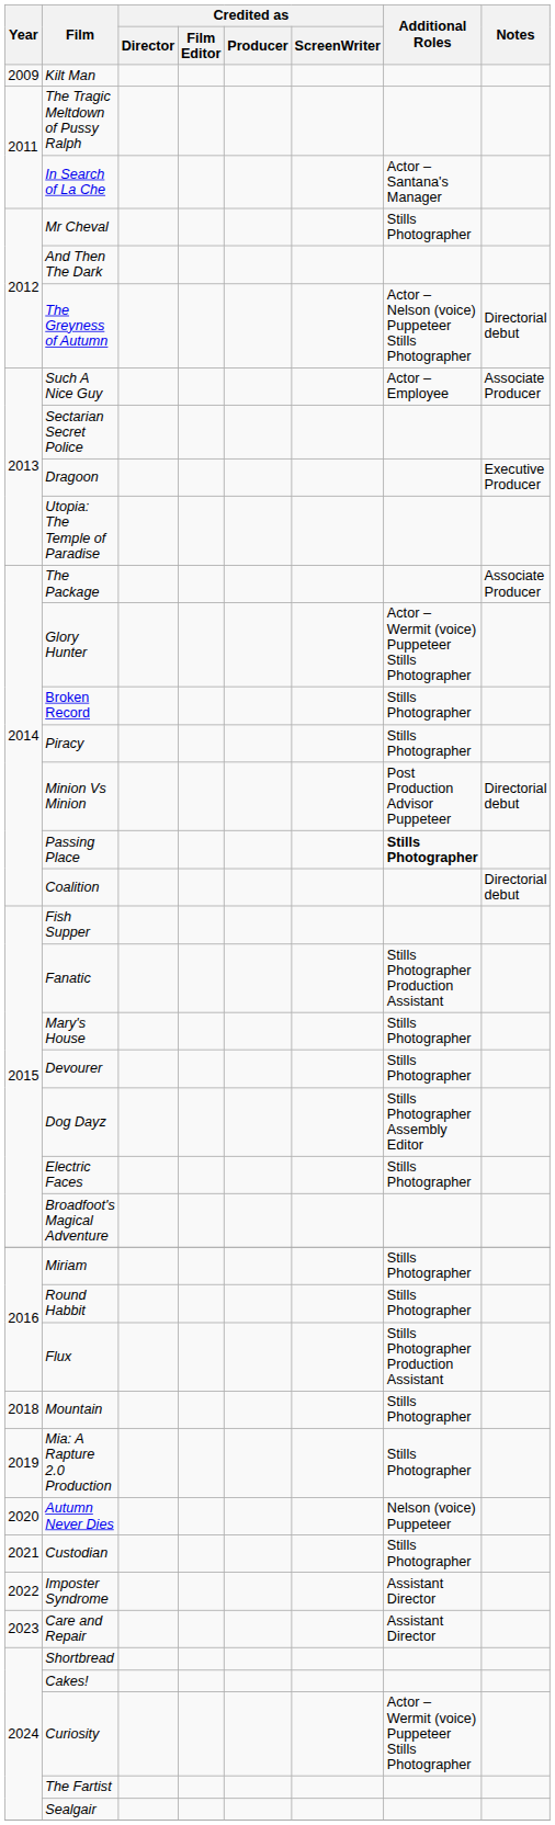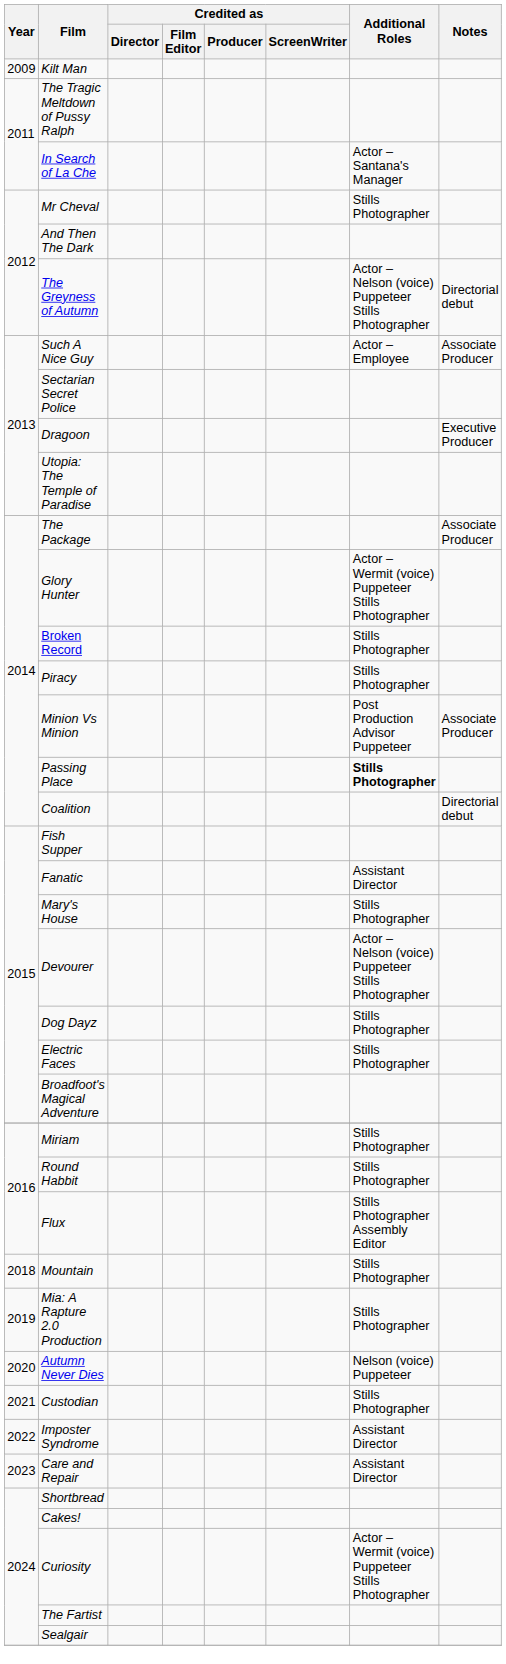 <table class="wikitable sortable" style="margin-right: 0;">
 <tr>
 <th rowspan="2" style="width:33px;">Year</th>
 <th rowspan="2" style="width:250px;">Film</th>
 <th colspan="4">Credited as</th>
 <th rowspan="2">Additional Roles</th>
 <th rowspan="2">Notes</th>
 </tr>
 <tr>
 <th style="width:65px;">Director</th>
 <th style="width:65px;">Film Editor</th>
 <th style="width:65px;">Producer</th>
 <th style="width:65px;">ScreenWriter</th>
 </tr>
 <tr>
 <td>2009</td>
 <td style="text-align:left"><em>Kilt Man</em></td>
 <td></td>
 <td></td>
 <td></td>
 <td></td>
 <td></td>
 <td></td>
 </tr>
 <tr>
 <td rowspan="2">2011</td>
 <td style="text-align:left"><em>The Tragic Meltdown of Pussy Ralph</em></td>
 <td></td>
 <td></td>
 <td></td>
 <td></td>
 <td></td>
 <td></td>
 </tr>
 <tr>
 <td style="text-align:left"><em><a href='#'>In Search of La Che</a></em></td>
 <td></td>
 <td></td>
 <td></td>
 <td></td>
 <td>Actor – Santana's Manager</td>
 <td></td>
 </tr>
 <tr>
 <td rowspan="3">2012</td>
 <td style="text-align:left"><em>Mr Cheval</em></td>
 <td></td>
 <td></td>
 <td></td>
 <td></td>
 <td>Stills Photographer</td>
 <td></td>
 </tr>
 <tr>
 <td style="text-align:left"><em>And Then The Dark</em></td>
 <td></td>
 <td></td>
 <td></td>
 <td></td>
 <td></td>
 <td></td>
 </tr>
 <tr>
 <td style="text-align:left"><em><a href='#'>The Greyness of Autumn</a></em></td>
 <td></td>
 <td></td>
 <td></td>
 <td></td>
 <td>Actor – Nelson (voice)<br>Puppeteer<br>Stills Photographer</td>
 <td>Directorial debut</td>
 </tr>
 <tr>
 <td rowspan="4">2013</td>
 <td style="text-align:left"><em>Such A Nice Guy</em></td>
 <td></td>
 <td></td>
 <td></td>
 <td></td>
 <td>Actor – Employee</td>
 <td>Associate Producer</td>
 </tr>
 <tr>
 <td style="text-align:left"><em>Sectarian Secret Police</em></td>
 <td></td>
 <td></td>
 <td></td>
 <td></td>
 <td></td>
 <td></td>
 </tr>
 <tr>
 <td style="text-align:left"><em>Dragoon</em></td>
 <td></td>
 <td></td>
 <td></td>
 <td></td>
 <td></td>
 <td>Executive Producer</td>
 </tr>
 <tr>
 <td style="text-align:left"><em>Utopia: The Temple of Paradise</em></td>
 <td></td>
 <td></td>
 <td></td>
 <td></td>
 <td></td>
 <td></td>
 </tr>
 <tr>
 <td rowspan="7">2014</td>
 <td style="text-align:left"><em>The Package</em></td>
 <td></td>
 <td></td>
 <td></td>
 <td></td>
 <td></td>
 <td>Associate Producer</td>
 </tr>
 <tr>
 <td style="text-align:left"><em>Glory Hunter</em></td>
 <td></td>
 <td></td>
 <td></td>
 <td></td>
 <td>Actor – Wermit (voice)<br>Puppeteer<br>Stills Photographer</td>
 <td></td>
 </tr>
 <tr>
 <td style="text-align:left"><em><a href='#'></em>Broken Record<em></a></em></td>
 <td></td>
 <td></td>
 <td></td>
 <td></td>
 <td>Stills Photographer</td>
 <td></td>
 </tr>
 <tr>
 <td style="text-align:left"><em>Piracy</em></td>
 <td></td>
 <td></td>
 <td></td>
 <td></td>
 <td>Stills Photographer</td>
 <td></td>
 </tr>
 <tr>
 <td style="text-align:left"><em>Minion Vs Minion</em></td>
 <td></td>
 <td></td>
 <td></td>
 <td></td>
 <td>Post Production Advisor<br>Puppeteer</td>
-<td>Directorial debut</td>
+<td>Associate Producer</td>
 </tr>
 <tr>
 <td style="text-align:left"><em>Passing Place</em></td>
 <td></td>
 <td></td>
 <td></td>
 <td></td>
 <td><strong>Stills Photographer</strong></td>
 <td></td>
 </tr>
 <tr>
 <td style="text-align:left"><em>Coalition</em></td>
 <td></td>
 <td></td>
 <td></td>
 <td></td>
 <td></td>
 <td>Directorial debut</td>
 </tr>
 <tr>
 <td rowspan="7">2015</td>
 <td style="text-align:left"><em>Fish Supper</em></td>
 <td></td>
 <td></td>
 <td></td>
 <td></td>
 <td></td>
 <td></td>
 </tr>
 <tr>
 <td style="text-align:left"><em>Fanatic</em></td>
 <td></td>
 <td></td>
 <td></td>
 <td></td>
-<td>Stills Photographer<br>Production Assistant</td>
+<td>Assistant Director</td>
 <td></td>
 </tr>
 <tr>
 <td style="text-align:left"><em>Mary's House</em></td>
 <td></td>
 <td></td>
 <td></td>
 <td></td>
 <td>Stills Photographer</td>
 <td></td>
 </tr>
 <tr>
 <td style="text-align:left"><em>Devourer</em></td>
 <td></td>
 <td></td>
 <td></td>
 <td></td>
-<td>Stills Photographer</td>
+<td>Actor – Nelson (voice)<br>Puppeteer<br>Stills Photographer</td>
 <td></td>
 </tr>
 <tr>
 <td style="text-align:left"><em>Dog Dayz</em></td>
 <td></td>
 <td></td>
 <td></td>
 <td></td>
-<td>Stills Photographer<br>Assembly Editor</td>
+<td>Stills Photographer</td>
 <td></td>
 </tr>
 <tr>
 <td style="text-align:left"><em>Electric Faces</em></td>
 <td></td>
 <td></td>
 <td></td>
 <td></td>
 <td>Stills Photographer</td>
 <td></td>
 </tr>
 <tr>
 <td style="text-align:left"><em>Broadfoot's Magical Adventure</em></td>
 <td></td>
 <td></td>
 <td></td>
 <td></td>
 <td></td>
 <td></td>
 </tr>
 <tr>
 </tr>
 <tr>
 <td rowspan="3">2016</td>
 <td style="text-align:left"><em>Miriam</em></td>
 <td></td>
 <td></td>
 <td></td>
 <td></td>
 <td>Stills Photographer</td>
 <td></td>
 </tr>
 <tr>
 <td style="text-align:left"><em>Round Habbit</em></td>
 <td></td>
 <td></td>
 <td></td>
 <td></td>
 <td>Stills Photographer</td>
 <td></td>
 </tr>
 <tr>
 <td style="text-align:left"><em>Flux</em></td>
 <td></td>
 <td></td>
 <td></td>
 <td></td>
-<td>Stills Photographer<br>Production Assistant</td>
+<td>Stills Photographer<br>Assembly Editor</td>
 <td></td>
 </tr>
 <tr>
 <td rowspan="1">2018</td>
 <td style="text-align:left"><em>Mountain</em></td>
 <td></td>
 <td></td>
 <td></td>
 <td></td>
 <td>Stills Photographer</td>
 <td></td>
 </tr>
 <tr>
 <td rowspan="1">2019</td>
 <td style="text-align:left"><em>Mia: A Rapture 2.0 Production</em></td>
 <td></td>
 <td></td>
 <td></td>
 <td></td>
 <td>Stills Photographer</td>
 <td></td>
 </tr>
 <tr>
 <td rowspan="1">2020</td>
 <td style="text-align:left"><em><a href='#'>Autumn Never Dies</a></em></td>
 <td></td>
 <td></td>
 <td></td>
 <td></td>
 <td>Nelson (voice)<br>Puppeteer</td>
 <td></td>
 </tr>
 <tr>
 <td rowspan="1">2021</td>
 <td style="text-align:left"><em>Custodian</em></td>
 <td></td>
 <td></td>
 <td></td>
 <td></td>
 <td>Stills Photographer</td>
 <td></td>
 </tr>
 <tr>
 <td rowspan="1">2022</td>
 <td style="text-align:left"><em>Imposter Syndrome</em></td>
 <td></td>
 <td></td>
 <td></td>
 <td></td>
 <td>Assistant Director</td>
 <td></td>
 </tr>
 <tr>
 <td rowspan="1">2023</td>
 <td style="text-align:left"><em>Care and Repair</em></td>
 <td></td>
 <td></td>
 <td></td>
 <td></td>
 <td>Assistant Director</td>
 <td></td>
 </tr>
 <tr>
 <td rowspan="5">2024</td>
 <td style="text-align:left"><em>Shortbread</em></td>
 <td></td>
 <td></td>
 <td></td>
 <td></td>
 <td></td>
 <td></td>
 </tr>
 <tr>
 <td style="text-align:left"><em>Cakes!</em></td>
 <td></td>
 <td></td>
 <td></td>
 <td></td>
 <td></td>
 <td></td>
 </tr>
 <tr>
 <td style="text-align:left"><em>Curiosity</em></td>
 <td></td>
 <td></td>
 <td></td>
 <td></td>
 <td>Actor – Wermit (voice)<br>Puppeteer<br>Stills Photographer</td>
 <td></td>
 </tr>
 <tr>
 <td style="text-align:left"><em>The Fartist</em></td>
 <td></td>
 <td></td>
 <td></td>
 <td></td>
 <td></td>
 <td></td>
 </tr>
 <tr>
 <td style="text-align:left"><em>Sealgair</em></td>
 <td></td>
 <td></td>
 <td></td>
 <td></td>
 <td></td>
 <td></td>
 </tr>
 <tr>
 </tr>
 </table>
